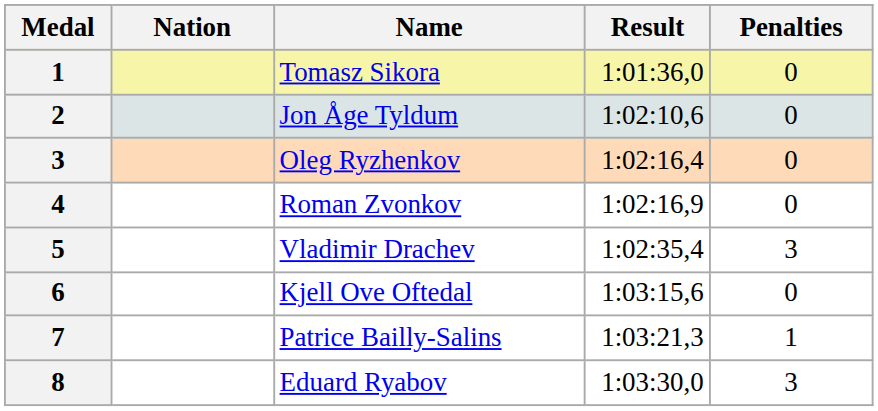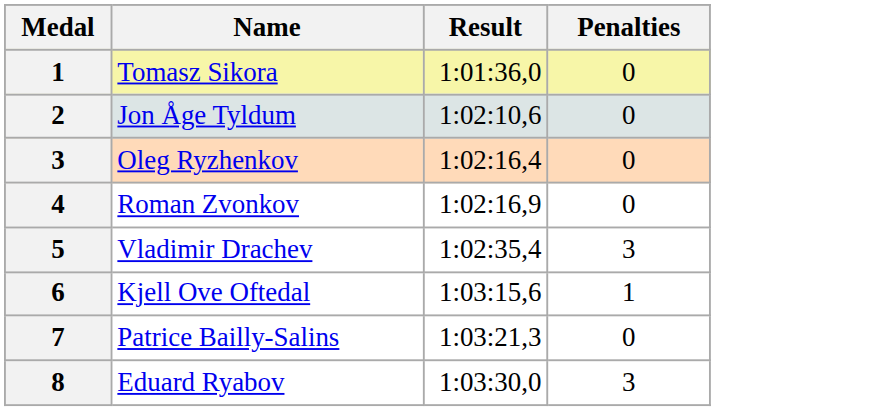 <table class=wikitable style="border:1px solid #AAAAAA;font-size:90%">
 <tr bgcolor="#E4E4E4">
 <th style="border-bottom:1px solid #AAAAAA" width=50>Medal</th>
-<th style="border-bottom:1px solid #AAAAAA" width=80>Nation</th>
 <th style="border-bottom:1px solid #AAAAAA" width=160>Name</th>
 <th style="border-bottom:1px solid #AAAAAA" width=60>Result</th>
 <th style="border-bottom:1px solid #AAAAAA" width=80>Penalties</th>
 </tr>
 <tr align="center" valign="top" bgcolor="#F7F6A8">
 <th>1</th>
-<td align="left"></td>
 <td align="left"><a href='#'>Tomasz Sikora</a></td>
 <td align="right">1:01:36,0</td>
 <td align="center">0</td>
 </tr>
 <tr align="center" valign="top" bgcolor="#DCE5E5">
 <th>2</th>
-<td align="left"></td>
 <td align="left"><a href='#'>Jon Åge Tyldum</a></td>
 <td align="right">1:02:10,6</td>
 <td align="center">0</td>
 </tr>
 <tr align="center" valign="top" bgcolor="#FFDAB9">
 <th>3</th>
-<td align="left"></td>
 <td align="left"><a href='#'>Oleg Ryzhenkov</a></td>
 <td align="right">1:02:16,4</td>
 <td align="center">0</td>
 </tr>
 <tr align="center" valign="top" bgcolor="#FFFFFF">
 <th>4</th>
-<td align="left"></td>
 <td align="left"><a href='#'>Roman Zvonkov</a></td>
 <td align="right">1:02:16,9</td>
 <td align="center">0</td>
 </tr>
 <tr align="center" valign="top" bgcolor="#FFFFFF">
 <th>5</th>
-<td align="left"></td>
 <td align="left"><a href='#'>Vladimir Drachev</a></td>
 <td align="right">1:02:35,4</td>
 <td align="center">3</td>
 </tr>
 <tr align="center" valign="top" bgcolor="#FFFFFF">
 <th>6</th>
-<td align="left"></td>
 <td align="left"><a href='#'>Kjell Ove Oftedal</a></td>
 <td align="right">1:03:15,6</td>
+<td align="center">1</td>
+</tr>
+<tr align="center" valign="top" bgcolor="#FFFFFF">
+<th>7</th>
+<td align="left"><a href='#'>Patrice Bailly-Salins</a></td>
+<td align="right">1:03:21,3</td>
 <td align="center">0</td>
 </tr>
 <tr align="center" valign="top" bgcolor="#FFFFFF">
-<th>7</th>
-<td align="left"></td>
-<td align="left"><a href='#'>Patrice Bailly-Salins</a></td>
-<td align="right">1:03:21,3</td>
-<td align="center">1</td>
-</tr>
-<tr align="center" valign="top" bgcolor="#FFFFFF">
 <th>8</th>
-<td align="left"></td>
 <td align="left"><a href='#'>Eduard Ryabov</a></td>
 <td align="right">1:03:30,0</td>
 <td align="center">3</td>
 </tr>
 </table>
